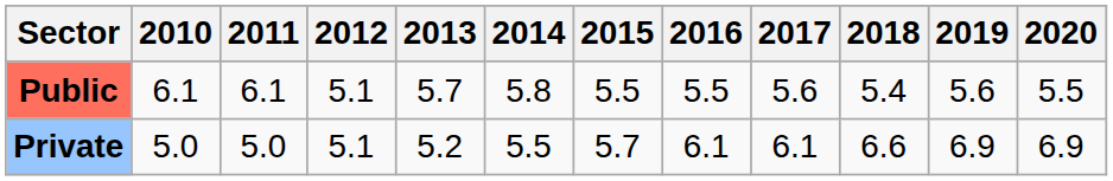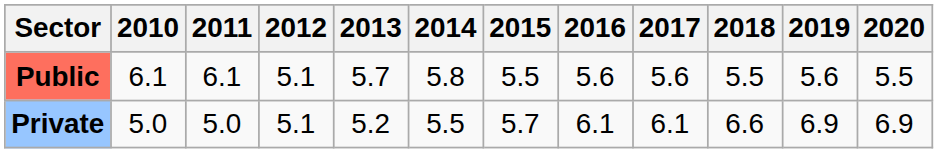 <table class="wikitable sortable" style="line-height:20px;text-align:center;">
 <tr>
 <th>Sector</th>
 <th>2010</th>
 <th>2011</th>
 <th>2012</th>
 <th>2013</th>
 <th>2014</th>
 <th>2015</th>
 <th>2016</th>
 <th>2017</th>
 <th>2018</th>
 <th>2019</th>
 <th>2020</th>
 </tr>
 <tr>
 <td bgcolor="#FE6F5E"><span><strong>Public</strong></span></td>
 <td>6.1</td>
 <td>6.1</td>
 <td>5.1</td>
 <td>5.7</td>
 <td>5.8</td>
 <td>5.5</td>
+<td>5.6</td>
+<td>5.6</td>
 <td>5.5</td>
-<td>5.6</td>
-<td>5.4</td>
 <td>5.6</td>
 <td>5.5</td>
 </tr>
 <tr>
 <td bgcolor="#97BC62FF"><span><strong>Private</strong></span></td>
 <td>5.0</td>
 <td>5.0</td>
 <td>5.1</td>
 <td>5.2</td>
 <td>5.5</td>
 <td>5.7</td>
 <td>6.1</td>
 <td>6.1</td>
 <td>6.6</td>
 <td>6.9</td>
 <td>6.9</td>
 </tr>
 </table>
